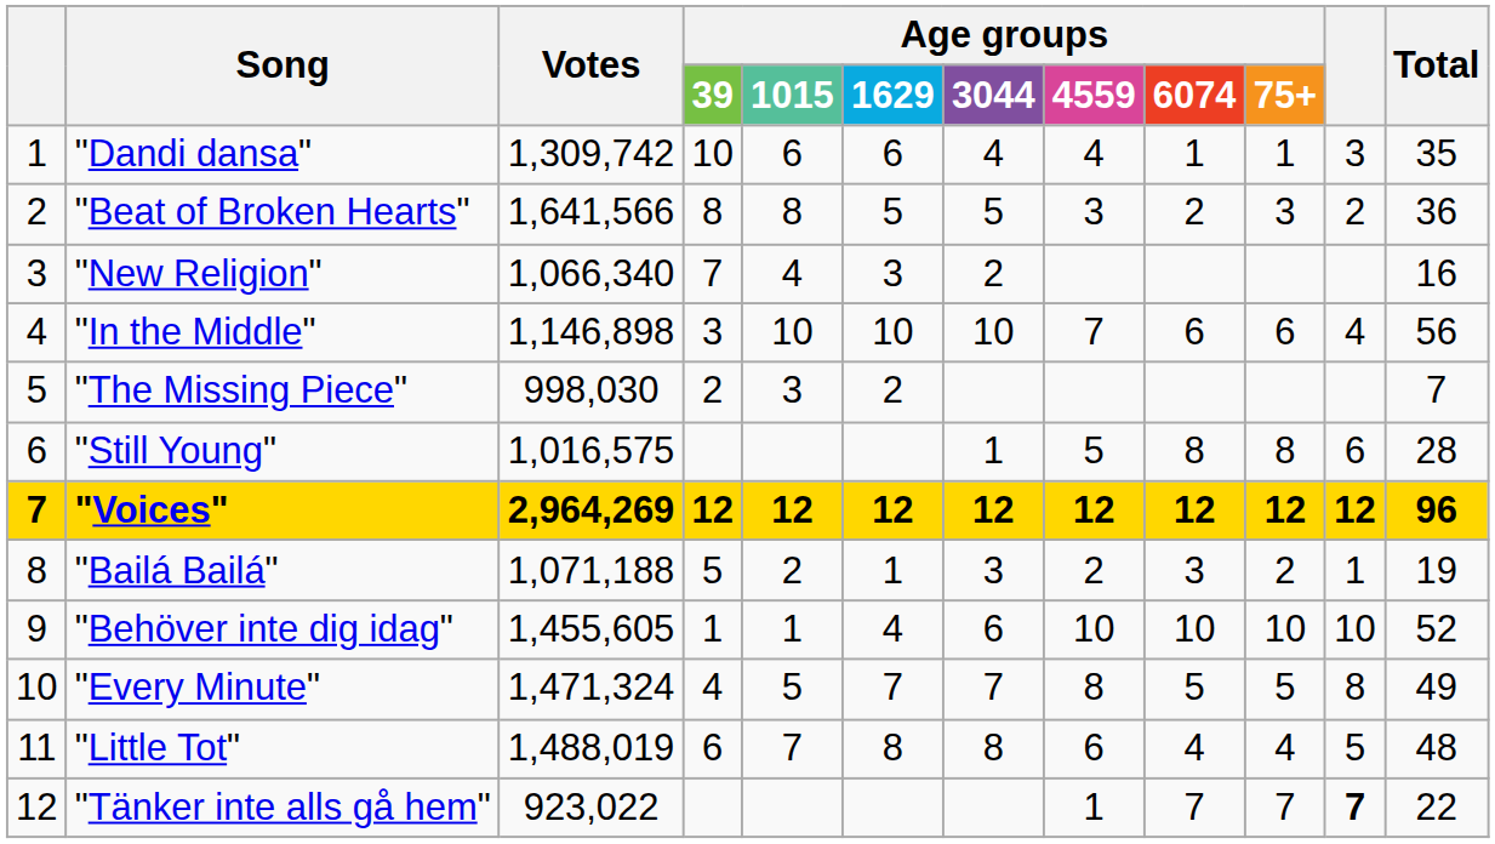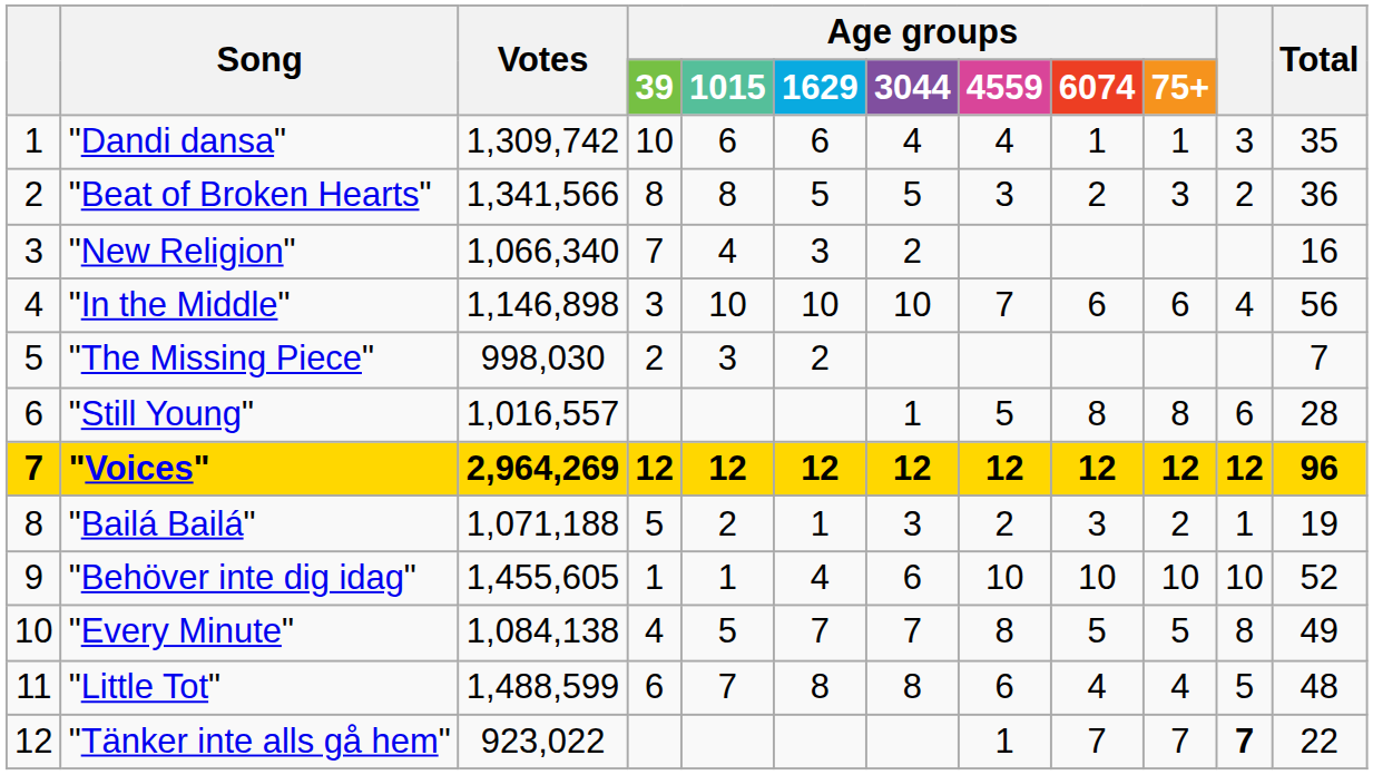 <table class="wikitable" style="margin: 1em auto 1em auto; text-align:center;">
 <tr>
 <th rowspan="2"></th>
 <th rowspan="2">Song</th>
 <th rowspan="2">Votes</th>
 <th colspan="7">Age groups</th>
 <th rowspan="2"></th>
 <th rowspan="2">Total</th>
 </tr>
 <tr>
 <th style="background:#76C043;color:white;">39</th>
 <th style="background:#55BF9A;color:white;">1015</th>
 <th style="background:#09AAE0;color:white;">1629</th>
 <th style="background:#804F9F;color:white;">3044</th>
 <th style="background:#D94599;color:white;">4559</th>
 <th style="background:#ED3E23;color:white;">6074</th>
 <th style="background:#F6931D;color:white;">75+</th>
 </tr>
 <tr>
 <td>1</td>
 <td align="left">"<a href='#'>Dandi dansa</a>"</td>
 <td>1,309,742</td>
 <td>10</td>
 <td>6</td>
 <td>6</td>
 <td>4</td>
 <td>4</td>
 <td>1</td>
 <td>1</td>
 <td>3</td>
 <td>35</td>
 </tr>
 <tr>
 <td>2</td>
 <td align="left">"<a href='#'>Beat of Broken Hearts</a>"</td>
-<td>1,641,566</td>
+<td>1,341,566</td>
 <td>8</td>
 <td>8</td>
 <td>5</td>
 <td>5</td>
 <td>3</td>
 <td>2</td>
 <td>3</td>
 <td>2</td>
 <td>36</td>
 </tr>
 <tr>
 <td>3</td>
 <td align="left">"<a href='#'>New Religion</a>"</td>
 <td>1,066,340</td>
 <td>7</td>
 <td>4</td>
 <td>3</td>
 <td>2</td>
 <td></td>
 <td></td>
 <td></td>
 <td></td>
 <td>16</td>
 </tr>
 <tr>
 <td>4</td>
 <td align="left">"<a href='#'>In the Middle</a>"</td>
 <td>1,146,898</td>
 <td>3</td>
 <td>10</td>
 <td>10</td>
 <td>10</td>
 <td>7</td>
 <td>6</td>
 <td>6</td>
 <td>4</td>
 <td>56</td>
 </tr>
 <tr>
 <td>5</td>
 <td align="left">"<a href='#'>The Missing Piece</a>"</td>
 <td>998,030</td>
 <td>2</td>
 <td>3</td>
 <td>2</td>
 <td></td>
 <td></td>
 <td></td>
 <td></td>
 <td></td>
 <td>7</td>
 </tr>
 <tr>
 <td>6</td>
 <td align="left">"<a href='#'>Still Young</a>"</td>
-<td>1,016,575</td>
+<td>1,016,557</td>
 <td></td>
 <td></td>
 <td></td>
 <td>1</td>
 <td>5</td>
 <td>8</td>
 <td>8</td>
 <td>6</td>
 <td>28</td>
 </tr>
 <tr style="font-weight:bold;background:gold;">
 <td>7</td>
 <td align="left">"<a href='#'>Voices</a>"</td>
 <td>2,964,269</td>
 <td><strong>12</strong></td>
 <td><strong>12</strong></td>
 <td><strong>12</strong></td>
 <td><strong>12</strong></td>
 <td><strong>12</strong></td>
 <td><strong>12</strong></td>
 <td><strong>12</strong></td>
 <td><strong>12</strong></td>
 <td><strong>96</strong></td>
 </tr>
 <tr>
 <td>8</td>
 <td align="left">"<a href='#'>Bailá Bailá</a>"</td>
 <td>1,071,188</td>
 <td>5</td>
 <td>2</td>
 <td>1</td>
 <td>3</td>
 <td>2</td>
 <td>3</td>
 <td>2</td>
 <td>1</td>
 <td>19</td>
 </tr>
 <tr>
 <td>9</td>
 <td align="left">"<a href='#'>Behöver inte dig idag</a>"</td>
 <td>1,455,605</td>
 <td>1</td>
 <td>1</td>
 <td>4</td>
 <td>6</td>
 <td>10</td>
 <td>10</td>
 <td>10</td>
 <td>10</td>
 <td>52</td>
 </tr>
 <tr>
 <td>10</td>
 <td align="left">"<a href='#'>Every Minute</a>"</td>
-<td>1,471,324</td>
+<td>1,084,138</td>
 <td>4</td>
 <td>5</td>
 <td>7</td>
 <td>7</td>
 <td>8</td>
 <td>5</td>
 <td>5</td>
 <td>8</td>
 <td>49</td>
 </tr>
 <tr>
 <td>11</td>
 <td align="left">"<a href='#'>Little Tot</a>"</td>
-<td>1,488,019</td>
+<td>1,488,599</td>
 <td>6</td>
 <td>7</td>
 <td>8</td>
 <td>8</td>
 <td>6</td>
 <td>4</td>
 <td>4</td>
 <td>5</td>
 <td>48</td>
 </tr>
 <tr>
 <td>12</td>
 <td align="left">"<a href='#'>Tänker inte alls gå hem</a>"</td>
 <td>923,022</td>
 <td></td>
 <td></td>
 <td></td>
 <td></td>
 <td>1</td>
 <td>7</td>
 <td>7</td>
 <td><strong>7</strong></td>
 <td>22</td>
 </tr>
 </table>
